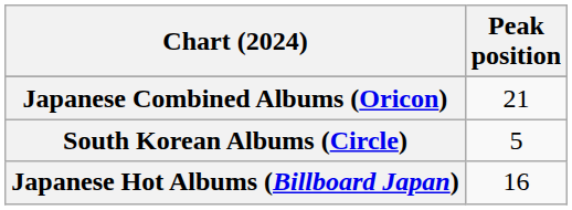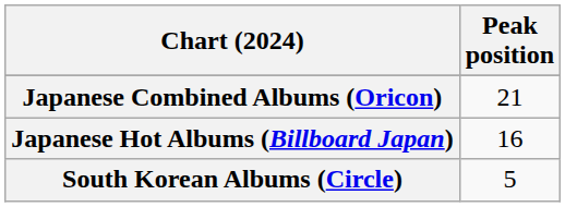 <table class="wikitable sortable plainrowheaders" style="text-align:center;">
 <tr>
 <th scope="col">Chart (2024)</th>
 <th scope="col">Peak<br>position</th>
 </tr>
 <tr>
 </tr>
 <tr>
 <th scope="row">Japanese Combined Albums (<a href='#'>Oricon</a>)</th>
 <td>21</td>
 </tr>
 <tr>
+<th scope="row">Japanese Hot Albums (<em><a href='#'>Billboard Japan</a></em>)</th>
+<td>16</td>
+</tr>
+<tr>
 <th scope="row">South Korean Albums (<a href='#'>Circle</a>)</th>
 <td>5</td>
 </tr>
-<tr>
-<th scope="row">Japanese Hot Albums (<em><a href='#'>Billboard Japan</a></em>)</th>
-<td>16</td>
-</tr>
 </table>
